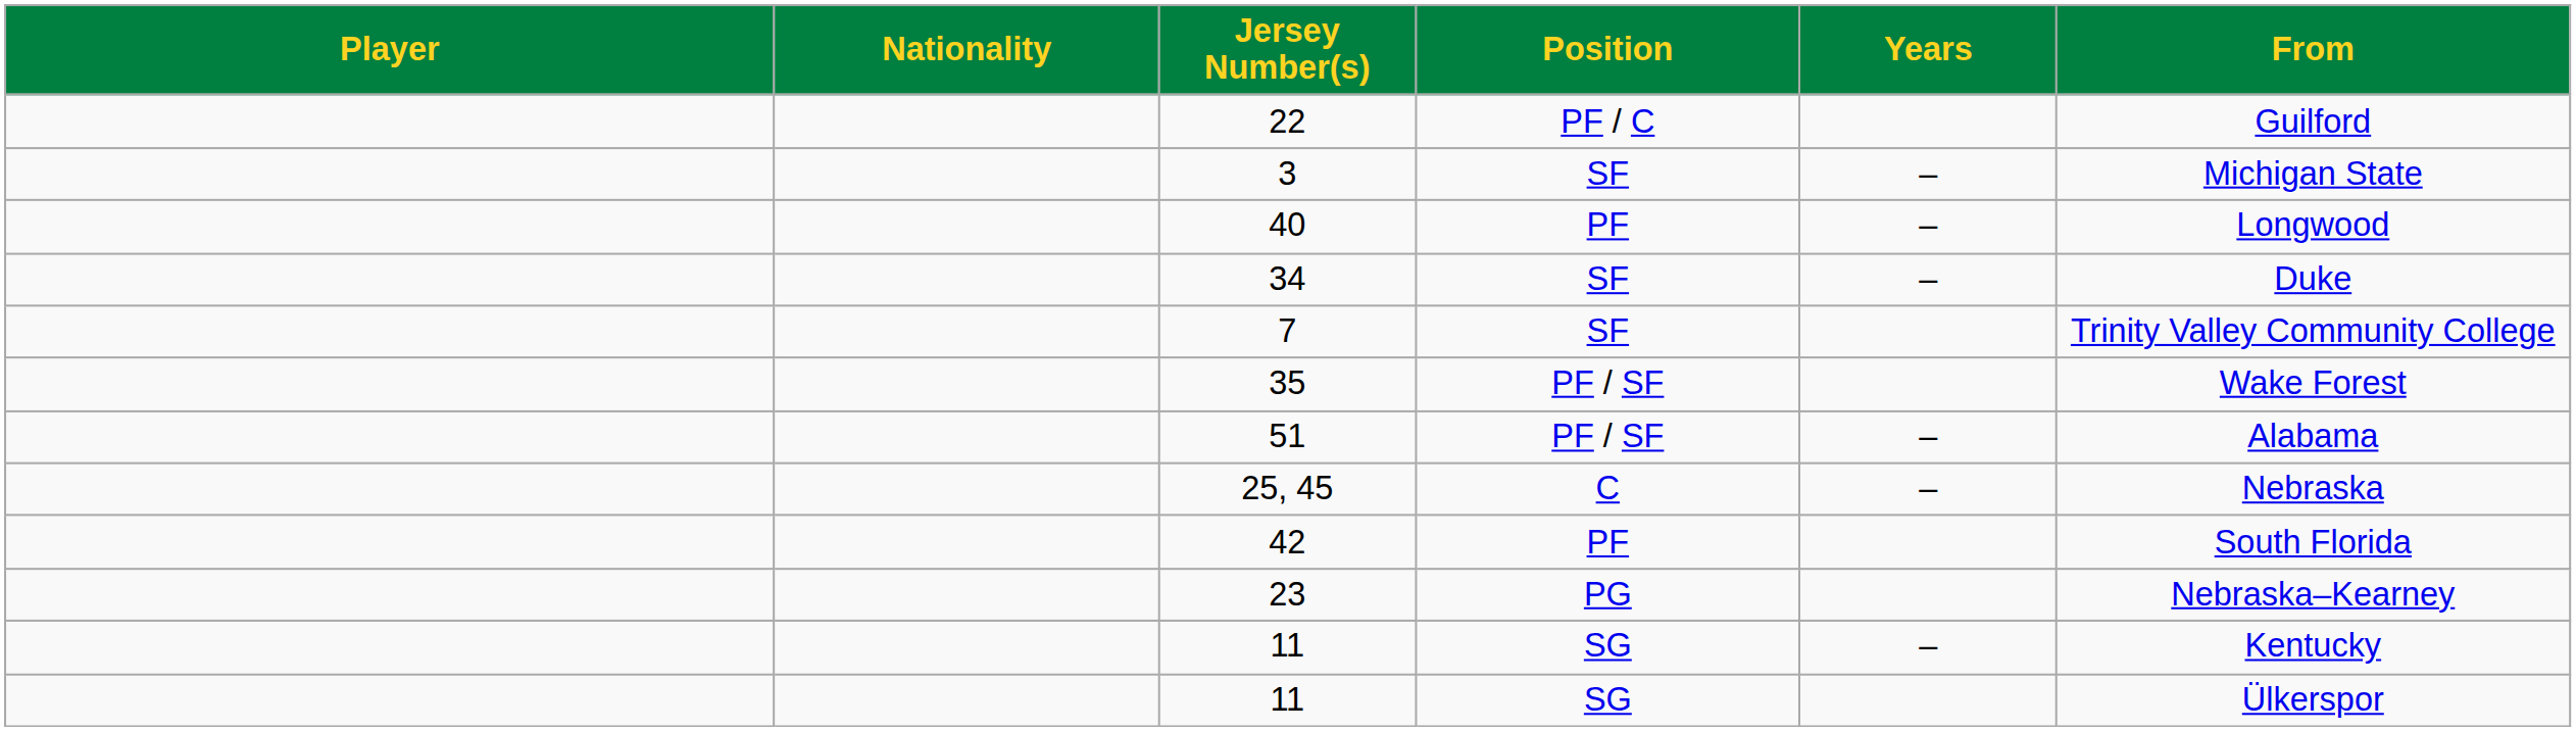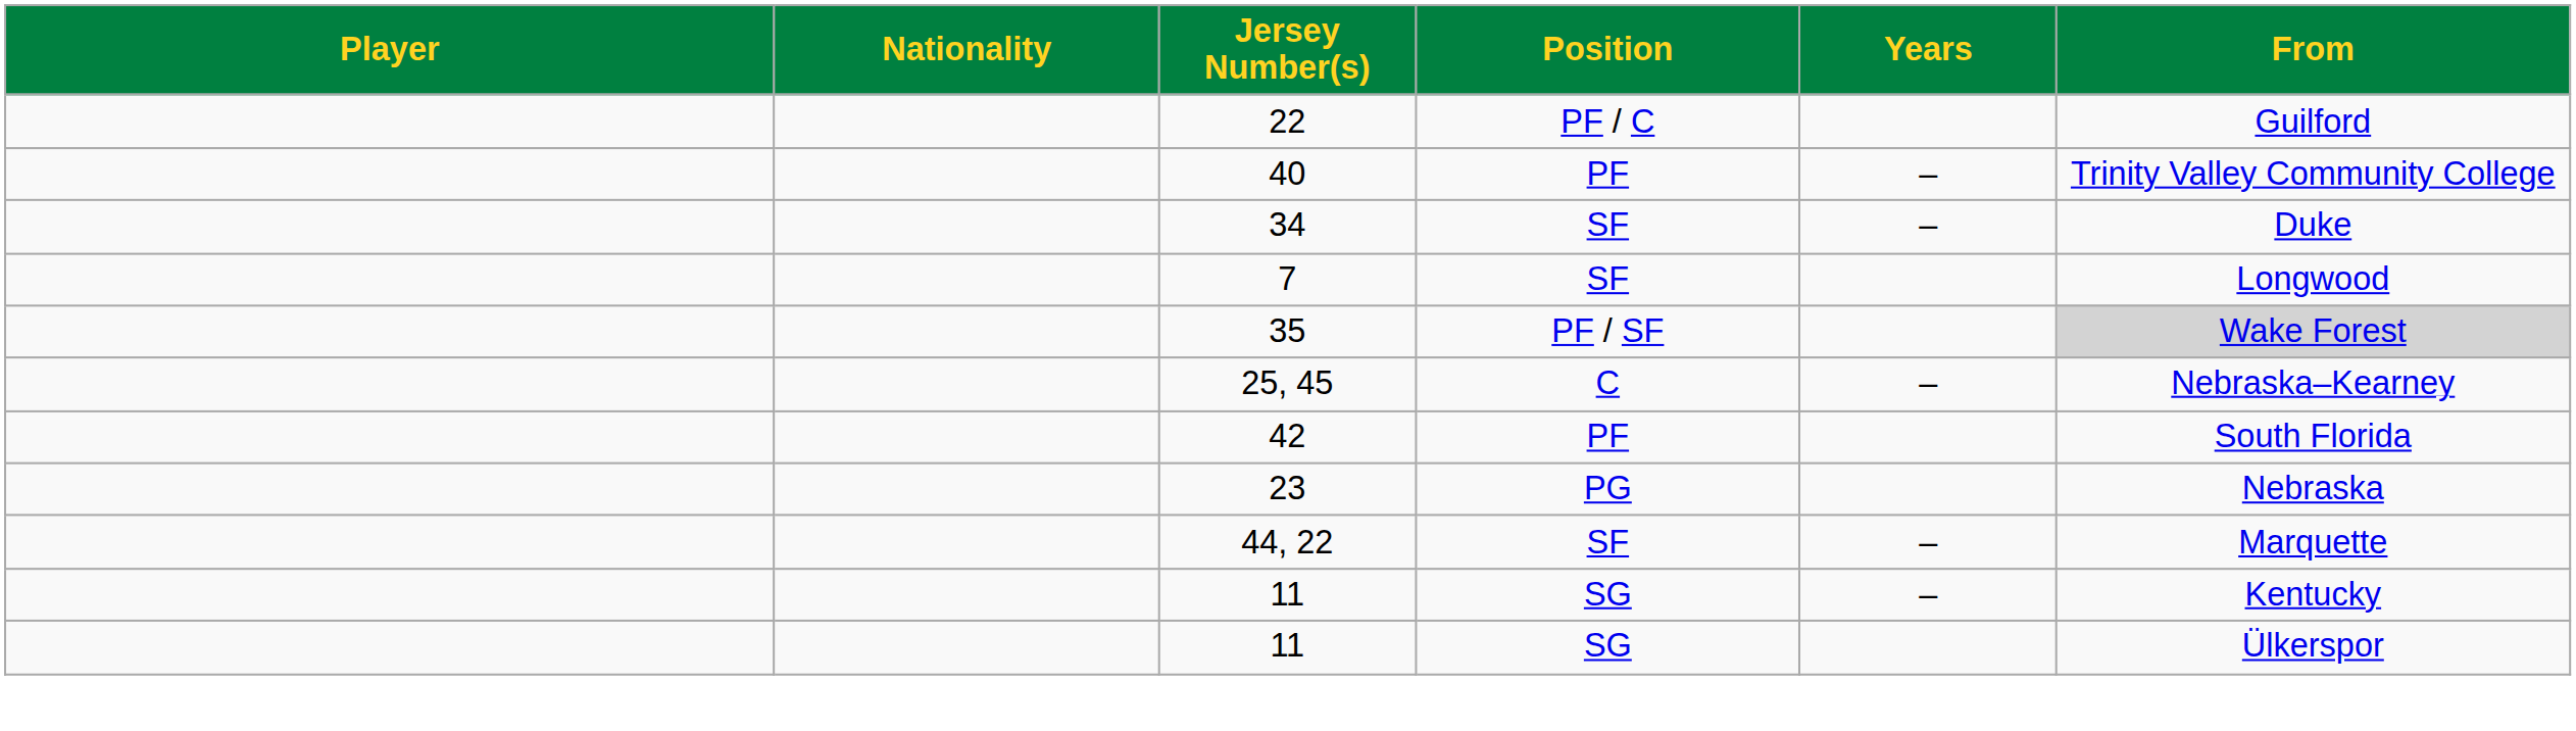 <table class="wikitable" style="text-align:center" width="98%">
 <tr>
 <th style="background:#008040;color:#FFD321;" width="30%">Player</th>
 <th style="background:#008040;color:#FFD321;" width="15%">Nationality</th>
 <th style="background:#008040;color:#FFD321;" width="10%">Jersey Number(s)</th>
 <th style="background:#008040;color:#FFD321;" width="15%">Position</th>
 <th style="background:#008040;color:#FFD321;" width="10%">Years</th>
 <th style="background:#008040;color:#FFD321;" width="20%">From</th>
 </tr>
 <tr>
 <td></td>
 <td></td>
 <td>22</td>
 <td><a href='#'>PF</a> / <a href='#'>C</a></td>
 <td></td>
 <td><a href='#'>Guilford</a></td>
 </tr>
 <tr>
 <td></td>
 <td></td>
-<td>3</td>
-<td><a href='#'>SF</a></td>
-<td>–</td>
-<td><a href='#'>Michigan State</a></td>
-</tr>
-<tr>
-<td></td>
-<td></td>
 <td>40</td>
 <td><a href='#'>PF</a></td>
 <td>–</td>
-<td><a href='#'>Longwood</a></td>
+<td><a href='#'>Trinity Valley Community College</a></td>
 </tr>
 <tr>
 <td></td>
 <td></td>
 <td>34</td>
 <td><a href='#'>SF</a></td>
 <td>–</td>
 <td><a href='#'>Duke</a></td>
 </tr>
 <tr>
 <td></td>
 <td></td>
 <td>7</td>
 <td><a href='#'>SF</a></td>
 <td></td>
-<td><a href='#'>Trinity Valley Community College</a></td>
+<td><a href='#'>Longwood</a></td>
 </tr>
 <tr>
 <td></td>
 <td></td>
 <td>35</td>
 <td><a href='#'>PF</a> / <a href='#'>SF</a></td>
 <td></td>
-<td><a href='#'>Wake Forest</a></td>
-</tr>
-<tr>
-<td></td>
-<td></td>
-<td>51</td>
-<td><a href='#'>PF</a> / <a href='#'>SF</a></td>
-<td>–</td>
-<td><a href='#'>Alabama</a></td>
+<td style="background: lightgrey;"><a href='#'>Wake Forest</a></td>
 </tr>
 <tr>
 <td></td>
 <td></td>
 <td>25, 45</td>
 <td><a href='#'>C</a></td>
 <td>–</td>
-<td><a href='#'>Nebraska</a></td>
+<td><a href='#'>Nebraska–Kearney</a></td>
 </tr>
 <tr>
 <td></td>
 <td></td>
 <td>42</td>
 <td><a href='#'>PF</a></td>
 <td></td>
 <td><a href='#'>South Florida</a></td>
 </tr>
 <tr>
 <td></td>
 <td></td>
 <td>23</td>
 <td><a href='#'>PG</a></td>
 <td></td>
-<td><a href='#'>Nebraska–Kearney</a></td>
+<td><a href='#'>Nebraska</a></td>
+</tr>
+<tr>
+<td></td>
+<td></td>
+<td>44, 22</td>
+<td><a href='#'>SF</a></td>
+<td>–</td>
+<td><a href='#'>Marquette</a></td>
 </tr>
 <tr>
 <td></td>
 <td></td>
 <td>11</td>
 <td><a href='#'>SG</a></td>
 <td>–</td>
 <td><a href='#'>Kentucky</a></td>
 </tr>
 <tr>
 <td></td>
 <td></td>
 <td>11</td>
 <td><a href='#'>SG</a></td>
 <td></td>
 <td><a href='#'>Ülkerspor</a></td>
 </tr>
 </table>
